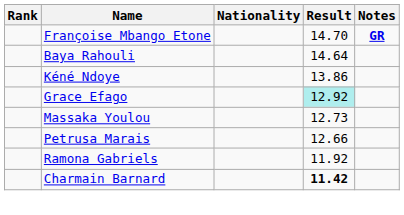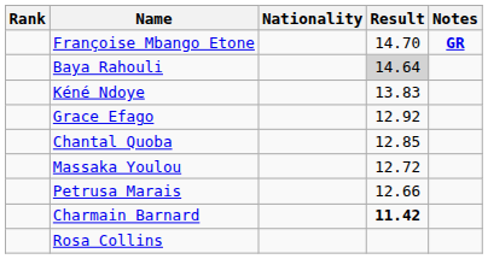 <table class="wikitable sortable" style="text-align:center">
 <tr>
 <th>Rank</th>
 <th>Name</th>
 <th>Nationality</th>
 <th>Result</th>
 <th>Notes</th>
 </tr>
 <tr>
 <td></td>
 <td align=left><a href='#'>Françoise Mbango Etone</a></td>
 <td align=left></td>
 <td>14.70</td>
 <td><strong><a href='#'>GR</a></strong></td>
 </tr>
 <tr>
 <td></td>
 <td align=left><a href='#'>Baya Rahouli</a></td>
 <td align=left></td>
-<td>14.64</td>
+<td style="background: lightgrey;">14.64</td>
 <td></td>
 </tr>
 <tr>
 <td></td>
 <td align=left><a href='#'>Kéné Ndoye</a></td>
 <td align=left></td>
-<td>13.86</td>
+<td>13.83</td>
 <td></td>
 </tr>
 <tr>
 <td></td>
 <td align=left><a href='#'>Grace Efago</a></td>
 <td align=left></td>
-<td style="background: paleturquoise;">12.92</td>
+<td>12.92</td>
+<td></td>
+</tr>
+<tr>
+<td></td>
+<td align=left><a href='#'>Chantal Quoba</a></td>
+<td align=left></td>
+<td>12.85</td>
 <td></td>
 </tr>
 <tr>
 <td></td>
 <td align=left><a href='#'>Massaka Youlou</a></td>
 <td align=left></td>
-<td>12.73</td>
+<td>12.72</td>
 <td></td>
 </tr>
 <tr>
 <td></td>
 <td align=left><a href='#'>Petrusa Marais</a></td>
 <td align=left></td>
 <td>12.66</td>
 <td></td>
 </tr>
 <tr>
 <td></td>
-<td align=left><a href='#'>Ramona Gabriels</a></td>
-<td align=left></td>
-<td>11.92</td>
-<td></td>
-</tr>
-<tr>
-<td></td>
 <td align=left><a href='#'>Charmain Barnard</a></td>
 <td align=left></td>
 <td><strong>11.42</strong></td>
 <td></td>
 </tr>
+<tr>
+<td></td>
+<td align=left><a href='#'>Rosa Collins</a></td>
+<td align=left></td>
+<td></td>
+<td></td>
+</tr>
 </table>
